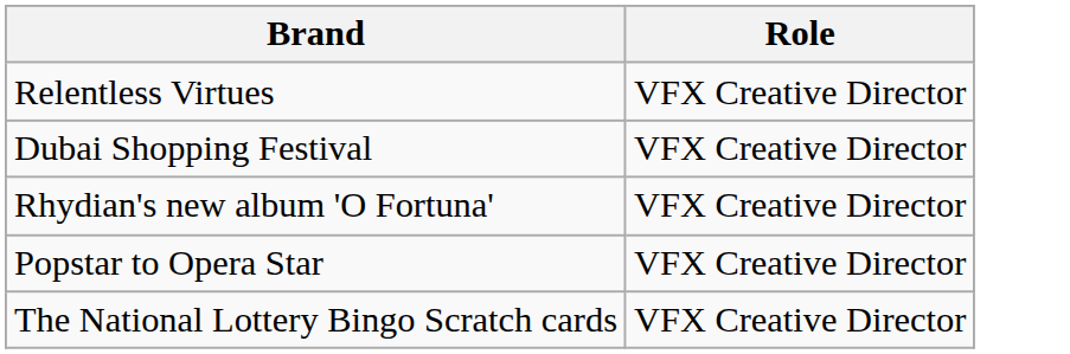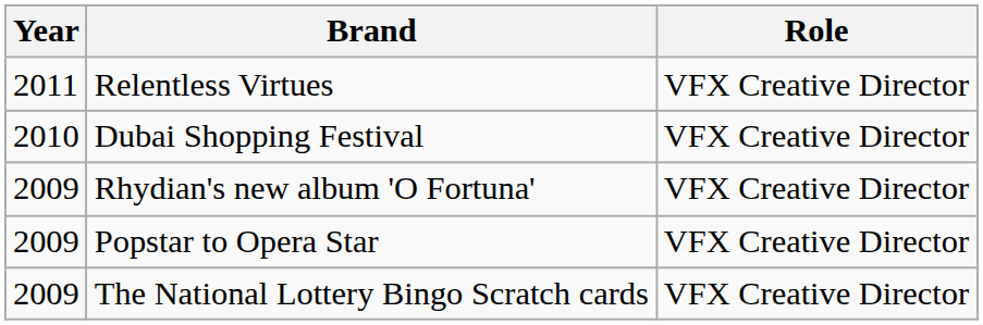 <table class="wikitable sortable plainrowheaders">
 <tr>
+<th>Year</th>
 <th>Brand</th>
 <th>Role</th>
 </tr>
 <tr>
+<td>2011</td>
 <td>Relentless Virtues</td>
 <td>VFX Creative Director</td>
 </tr>
 <tr>
+<td>2010</td>
 <td>Dubai Shopping Festival</td>
 <td>VFX Creative Director</td>
 </tr>
 <tr>
+<td>2009</td>
 <td>Rhydian's new album 'O Fortuna'</td>
 <td>VFX Creative Director</td>
 </tr>
 <tr>
+<td>2009</td>
 <td>Popstar to Opera Star</td>
 <td>VFX Creative Director</td>
 </tr>
 <tr>
+<td>2009</td>
 <td>The National Lottery Bingo Scratch cards</td>
 <td>VFX Creative Director</td>
 </tr>
 </table>
